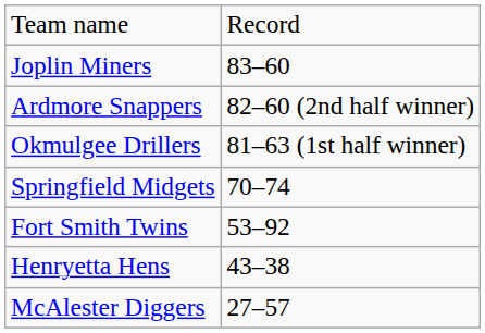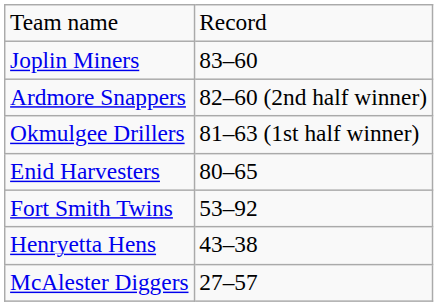 <table class="wikitable">
 <tr>
 <td>Team name</td>
 <td>Record</td>
 </tr>
 <tr>
 <td><a href='#'>Joplin Miners</a></td>
 <td>83–60</td>
 </tr>
 <tr>
 <td><a href='#'>Ardmore Snappers</a></td>
 <td>82–60 (2nd half winner)</td>
 </tr>
 <tr>
 <td><a href='#'>Okmulgee Drillers</a></td>
 <td>81–63 (1st half winner)</td>
 </tr>
 <tr>
-<td><a href='#'>Springfield Midgets</a></td>
-<td>70–74</td>
+<td><a href='#'>Enid Harvesters</a></td>
+<td>80–65</td>
 </tr>
 <tr>
 <td><a href='#'>Fort Smith Twins</a></td>
 <td>53–92</td>
 </tr>
 <tr>
 <td><a href='#'>Henryetta Hens</a></td>
 <td>43–38</td>
 </tr>
 <tr>
 <td><a href='#'>McAlester Diggers</a></td>
 <td>27–57</td>
 </tr>
 </table>
